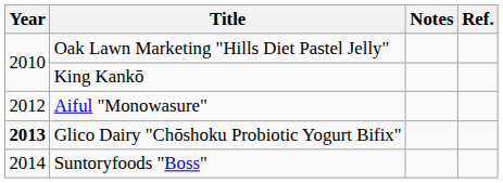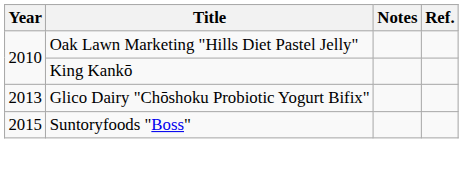 <table class="wikitable">
 <tr>
 <th>Year</th>
 <th>Title</th>
 <th>Notes</th>
 <th>Ref.</th>
 </tr>
 <tr>
 <td rowspan="2">2010</td>
 <td>Oak Lawn Marketing "Hills Diet Pastel Jelly"</td>
 <td></td>
 <td></td>
 </tr>
 <tr>
 <td>King Kankō</td>
 <td></td>
 <td></td>
 </tr>
 <tr>
-<td>2012</td>
-<td><a href='#'>Aiful</a> "Monowasure"</td>
-<td></td>
-<td></td>
-</tr>
-<tr>
-<td><strong>2013</strong></td>
+<td>2013</td>
 <td>Glico Dairy "Chōshoku Probiotic Yogurt Bifix"</td>
 <td></td>
 <td></td>
 </tr>
 <tr>
-<td>2014</td>
+<td>2015</td>
 <td>Suntoryfoods "<a href='#'>Boss</a>"</td>
 <td></td>
 <td></td>
 </tr>
 </table>
